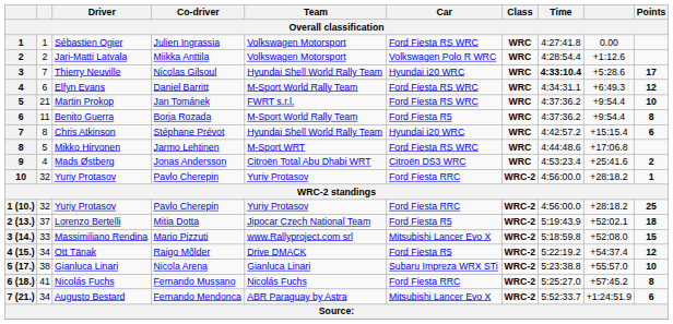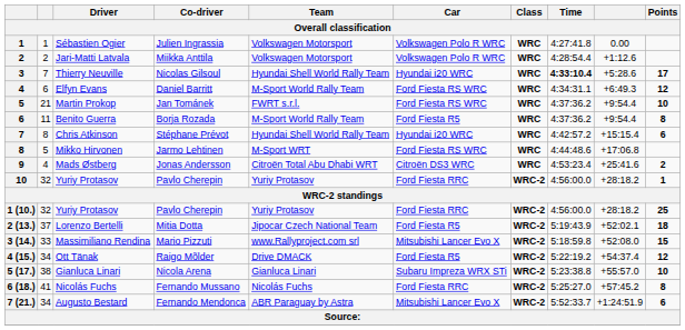 <table class="wikitable" width=85% style="text-align: left; font-size: 85%; max-width: 950px;">
 <tr>
 <th></th>
 <th></th>
 <th>Driver</th>
 <th>Co-driver</th>
 <th>Team</th>
 <th>Car</th>
 <th>Class</th>
 <th>Time</th>
 <th></th>
 <th>Points</th>
 </tr>
 <tr>
 <th colspan=10>Overall classification</th>
 </tr>
 <tr>
 <th>1</th>
 <td align="center">1</td>
 <td> <a href='#'>Sébastien Ogier</a></td>
 <td> <a href='#'>Julien Ingrassia</a></td>
 <td> <a href='#'>Volkswagen Motorsport</a></td>
-<td><a href='#'>Ford Fiesta RS WRC</a></td>
+<td><a href='#'>Volkswagen Polo R WRC</a></td>
 <td align="center"><strong><span>WRC</span></strong></td>
 <td align="center">4:27:41.8</td>
 <td align="center">0.00</td>
 <td align="center"><strong></strong></td>
 </tr>
 <tr>
 <th>2</th>
 <td align="center">2</td>
 <td> <a href='#'>Jari-Matti Latvala</a></td>
 <td> <a href='#'>Miikka Anttila</a></td>
 <td> <a href='#'>Volkswagen Motorsport</a></td>
 <td><a href='#'>Volkswagen Polo R WRC</a></td>
 <td align="center"><strong><span>WRC</span></strong></td>
 <td align="center">4:28:54.4</td>
 <td align="center">+1:12.6</td>
 <td align="center"><strong></strong></td>
 </tr>
 <tr>
 <th>3</th>
 <td align="center">7</td>
 <td> <a href='#'>Thierry Neuville</a></td>
 <td> <a href='#'>Nicolas Gilsoul</a></td>
 <td> <a href='#'>Hyundai Shell World Rally Team</a></td>
 <td><a href='#'>Hyundai i20 WRC</a></td>
 <td align="center"><strong><span>WRC</span></strong></td>
 <td align="center"><strong>4:33:10.4</strong></td>
 <td align="center">+5:28.6</td>
 <td align="center"><strong>17</strong></td>
 </tr>
 <tr>
 <th>4</th>
 <td align="center">6</td>
 <td> <a href='#'>Elfyn Evans</a></td>
 <td> <a href='#'>Daniel Barritt</a></td>
 <td> <a href='#'>M-Sport World Rally Team</a></td>
 <td><a href='#'>Ford Fiesta RS WRC</a></td>
 <td align="center"><strong><span>WRC</span></strong></td>
 <td align="center">4:34:31.1</td>
 <td align="center">+6:49.3</td>
 <td align="center"><strong>12</strong></td>
 </tr>
 <tr>
 <th>5</th>
 <td align="center">21</td>
 <td> <a href='#'>Martin Prokop</a></td>
 <td> <a href='#'>Jan Tománek</a></td>
 <td> <a href='#'>FWRT s.r.l.</a></td>
 <td><a href='#'>Ford Fiesta RS WRC</a></td>
 <td align="center"><strong><span>WRC</span></strong></td>
 <td align="center">4:37:36.2</td>
 <td align="center">+9:54.4</td>
 <td align="center"><strong>10</strong></td>
 </tr>
 <tr>
 <th>6</th>
 <td align="center">11</td>
 <td> <a href='#'>Benito Guerra</a></td>
 <td> <a href='#'>Borja Rozada</a></td>
 <td> <a href='#'>M-Sport World Rally Team</a></td>
 <td><a href='#'>Ford Fiesta R5</a></td>
 <td align="center"><strong><span>WRC</span></strong></td>
 <td align="center">4:37:36.2</td>
 <td align="center">+9:54.4</td>
 <td align="center"><strong>8</strong></td>
 </tr>
 <tr>
 <th>7</th>
 <td align="center">8</td>
 <td> <a href='#'>Chris Atkinson</a></td>
 <td> <a href='#'>Stéphane Prévot</a></td>
 <td> <a href='#'>Hyundai Shell World Rally Team</a></td>
 <td><a href='#'>Hyundai i20 WRC</a></td>
 <td align="center"><strong><span>WRC</span></strong></td>
 <td align="center">4:42:57.2</td>
 <td align="center">+15:15.4</td>
 <td align="center"><strong>6</strong></td>
 </tr>
 <tr>
 <th>8</th>
 <td align="center">5</td>
 <td> <a href='#'>Mikko Hirvonen</a></td>
 <td> <a href='#'>Jarmo Lehtinen</a></td>
 <td> <a href='#'>M-Sport WRT</a></td>
 <td><a href='#'>Ford Fiesta RS WRC</a></td>
 <td align="center"><strong><span>WRC</span></strong></td>
 <td align="center">4:44:48.6</td>
 <td align="center">+17:06.8</td>
 <td align="center"><strong></strong></td>
 </tr>
 <tr>
 <th>9</th>
 <td align="center">4</td>
 <td> <a href='#'>Mads Østberg</a></td>
 <td> <a href='#'>Jonas Andersson</a></td>
 <td> <a href='#'>Citroën Total Abu Dhabi WRT</a></td>
 <td><a href='#'>Citroën DS3 WRC</a></td>
 <td align="center"><strong><span>WRC</span></strong></td>
 <td align="center">4:53:23.4</td>
 <td align="center">+25:41.6</td>
 <td align="center"><strong>2</strong></td>
 </tr>
 <tr>
 <th>10</th>
 <td align="center">32</td>
 <td> <a href='#'>Yuriy Protasov</a></td>
 <td> <a href='#'>Pavlo Cherepin</a></td>
 <td> <a href='#'>Yuriy Protasov</a></td>
 <td><a href='#'>Ford Fiesta RRC</a></td>
 <td align="center"><strong><span>WRC-2</span></strong></td>
 <td align="center">4:56:00.0</td>
 <td align="center">+28:18.2</td>
 <td align="center"><strong>1</strong></td>
 </tr>
 <tr>
 <th colspan=10>WRC-2 standings</th>
 </tr>
 <tr>
 <th>1 (10.)</th>
 <td align="center">32</td>
 <td> <a href='#'>Yuriy Protasov</a></td>
 <td> <a href='#'>Pavlo Cherepin</a></td>
 <td> <a href='#'>Yuriy Protasov</a></td>
 <td><a href='#'>Ford Fiesta RRC</a></td>
 <td align="center"><strong><span>WRC-2</span></strong></td>
 <td align="center">4:56:00.0</td>
 <td align="center">+28:18.2</td>
 <td align="center"><strong>25</strong></td>
 </tr>
 <tr>
 <th>2 (13.)</th>
 <td align="center">37</td>
 <td> <a href='#'>Lorenzo Bertelli</a></td>
 <td> <a href='#'>Mitia Dotta</a></td>
 <td> <a href='#'>Jipocar Czech National Team</a></td>
 <td><a href='#'>Ford Fiesta R5</a></td>
 <td align="center"><strong><span>WRC-2</span></strong></td>
 <td align="center">5:19:43.9</td>
 <td align="center">+52:02.1</td>
 <td align="center"><strong>18</strong></td>
 </tr>
 <tr>
 <th>3 (14.)</th>
 <td align="center">33</td>
 <td> <a href='#'>Massimiliano Rendina</a></td>
 <td> <a href='#'>Mario Pizzuti</a></td>
 <td> <a href='#'>www.Rallyproject.com srl</a></td>
 <td><a href='#'>Mitsubishi Lancer Evo X</a></td>
 <td align="center"><strong><span>WRC-2</span></strong></td>
 <td align="center">5:18:59.8</td>
 <td align="center">+52:08.0</td>
 <td align="center"><strong>15</strong></td>
 </tr>
 <tr>
 <th>4 (15.)</th>
 <td align="center">34</td>
 <td> <a href='#'>Ott Tänak</a></td>
 <td> <a href='#'>Raigo Mõlder</a></td>
 <td> <a href='#'>Drive DMACK</a></td>
 <td><a href='#'>Ford Fiesta R5</a></td>
 <td align="center"><strong><span>WRC-2</span></strong></td>
 <td align="center">5:22:19.2</td>
 <td align="center">+54:37.4</td>
 <td align="center"><strong>12</strong></td>
 </tr>
 <tr>
 <th>5 (17.)</th>
 <td align="center">38</td>
 <td> <a href='#'>Gianluca Linari</a></td>
 <td> <a href='#'>Nicola Arena</a></td>
 <td> <a href='#'>Gianluca Linari</a></td>
 <td><a href='#'>Subaru Impreza WRX STi</a></td>
 <td align="center"><strong><span>WRC-2</span></strong></td>
 <td align="center">5:23:38.8</td>
 <td align="center">+55:57.0</td>
 <td align="center"><strong>10</strong></td>
 </tr>
 <tr>
 <th>6 (18.)</th>
 <td align="center">41</td>
 <td> <a href='#'>Nicolás Fuchs</a></td>
 <td> <a href='#'>Fernando Mussano</a></td>
 <td> <a href='#'>Nicolás Fuchs</a></td>
 <td><a href='#'>Ford Fiesta RRC</a></td>
 <td align="center"><strong><span>WRC-2</span></strong></td>
 <td align="center">5:25:27.0</td>
 <td align="center">+57:45.2</td>
 <td align="center"><strong>8</strong></td>
 </tr>
 <tr>
 <th>7 (21.)</th>
 <td align="center">34</td>
 <td> <a href='#'>Augusto Bestard</a></td>
 <td> <a href='#'>Fernando Mendonca</a></td>
 <td> <a href='#'>ABR Paraguay by Astra</a></td>
 <td><a href='#'>Mitsubishi Lancer Evo X</a></td>
 <td align="center"><strong><span>WRC-2</span></strong></td>
 <td align="center">5:52:33.7</td>
 <td align="center">+1:24:51.9</td>
 <td align="center"><strong>6</strong></td>
 </tr>
 <tr>
 <th colspan=10>Source:</th>
 </tr>
 <tr>
 </tr>
 </table>
